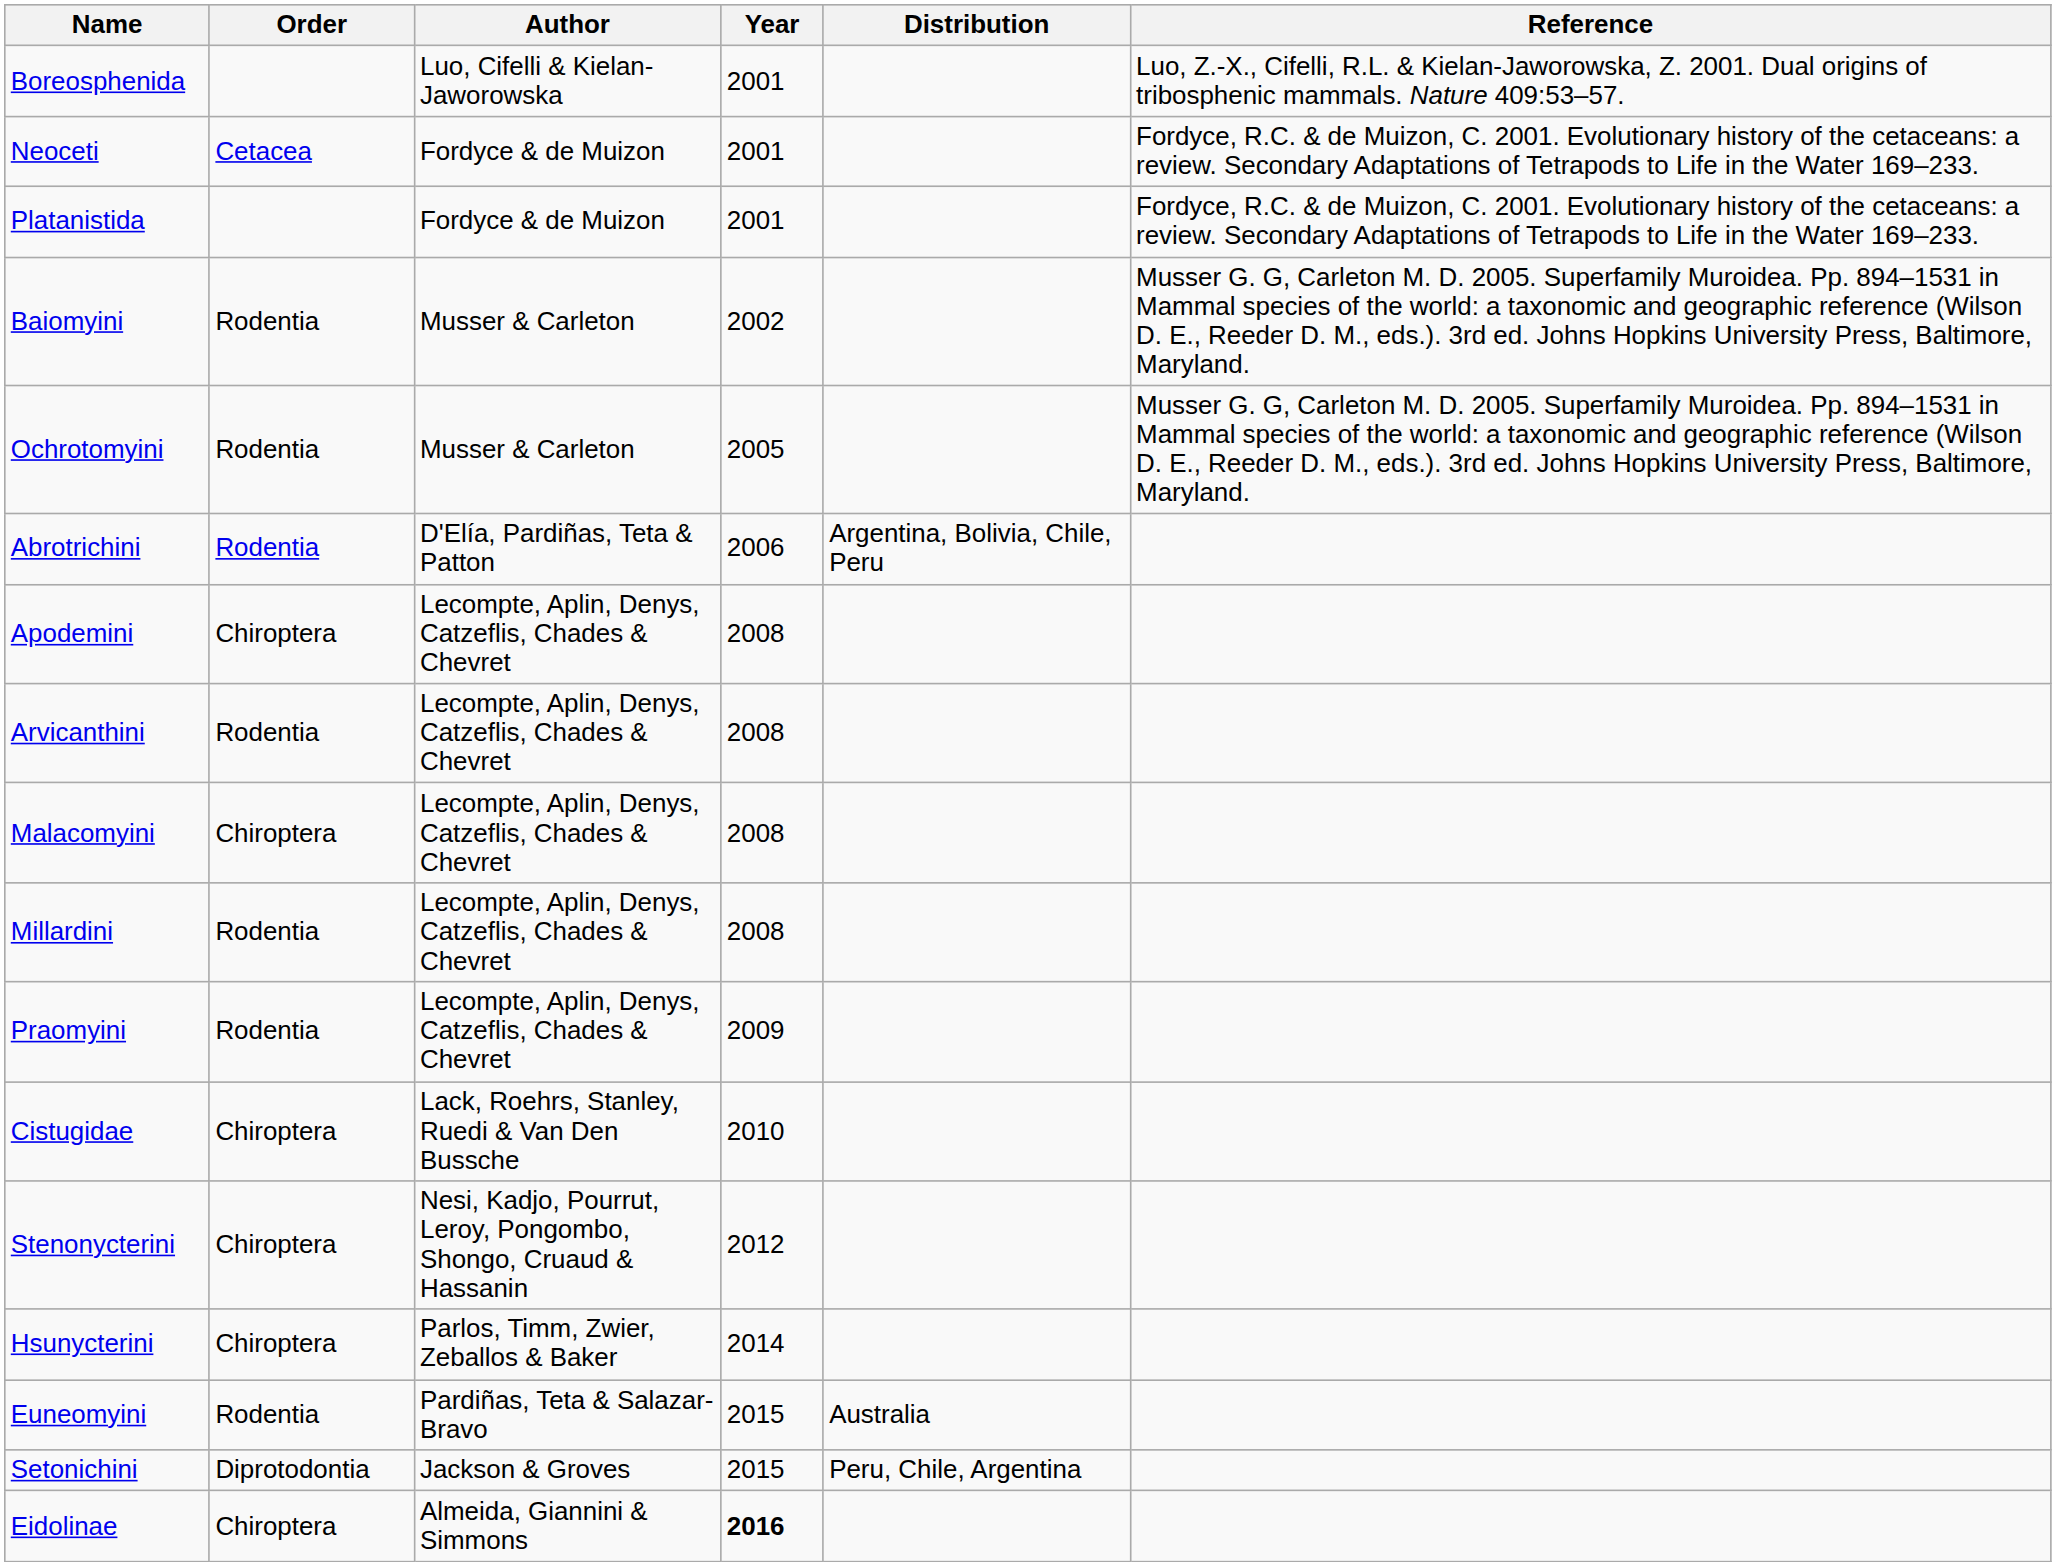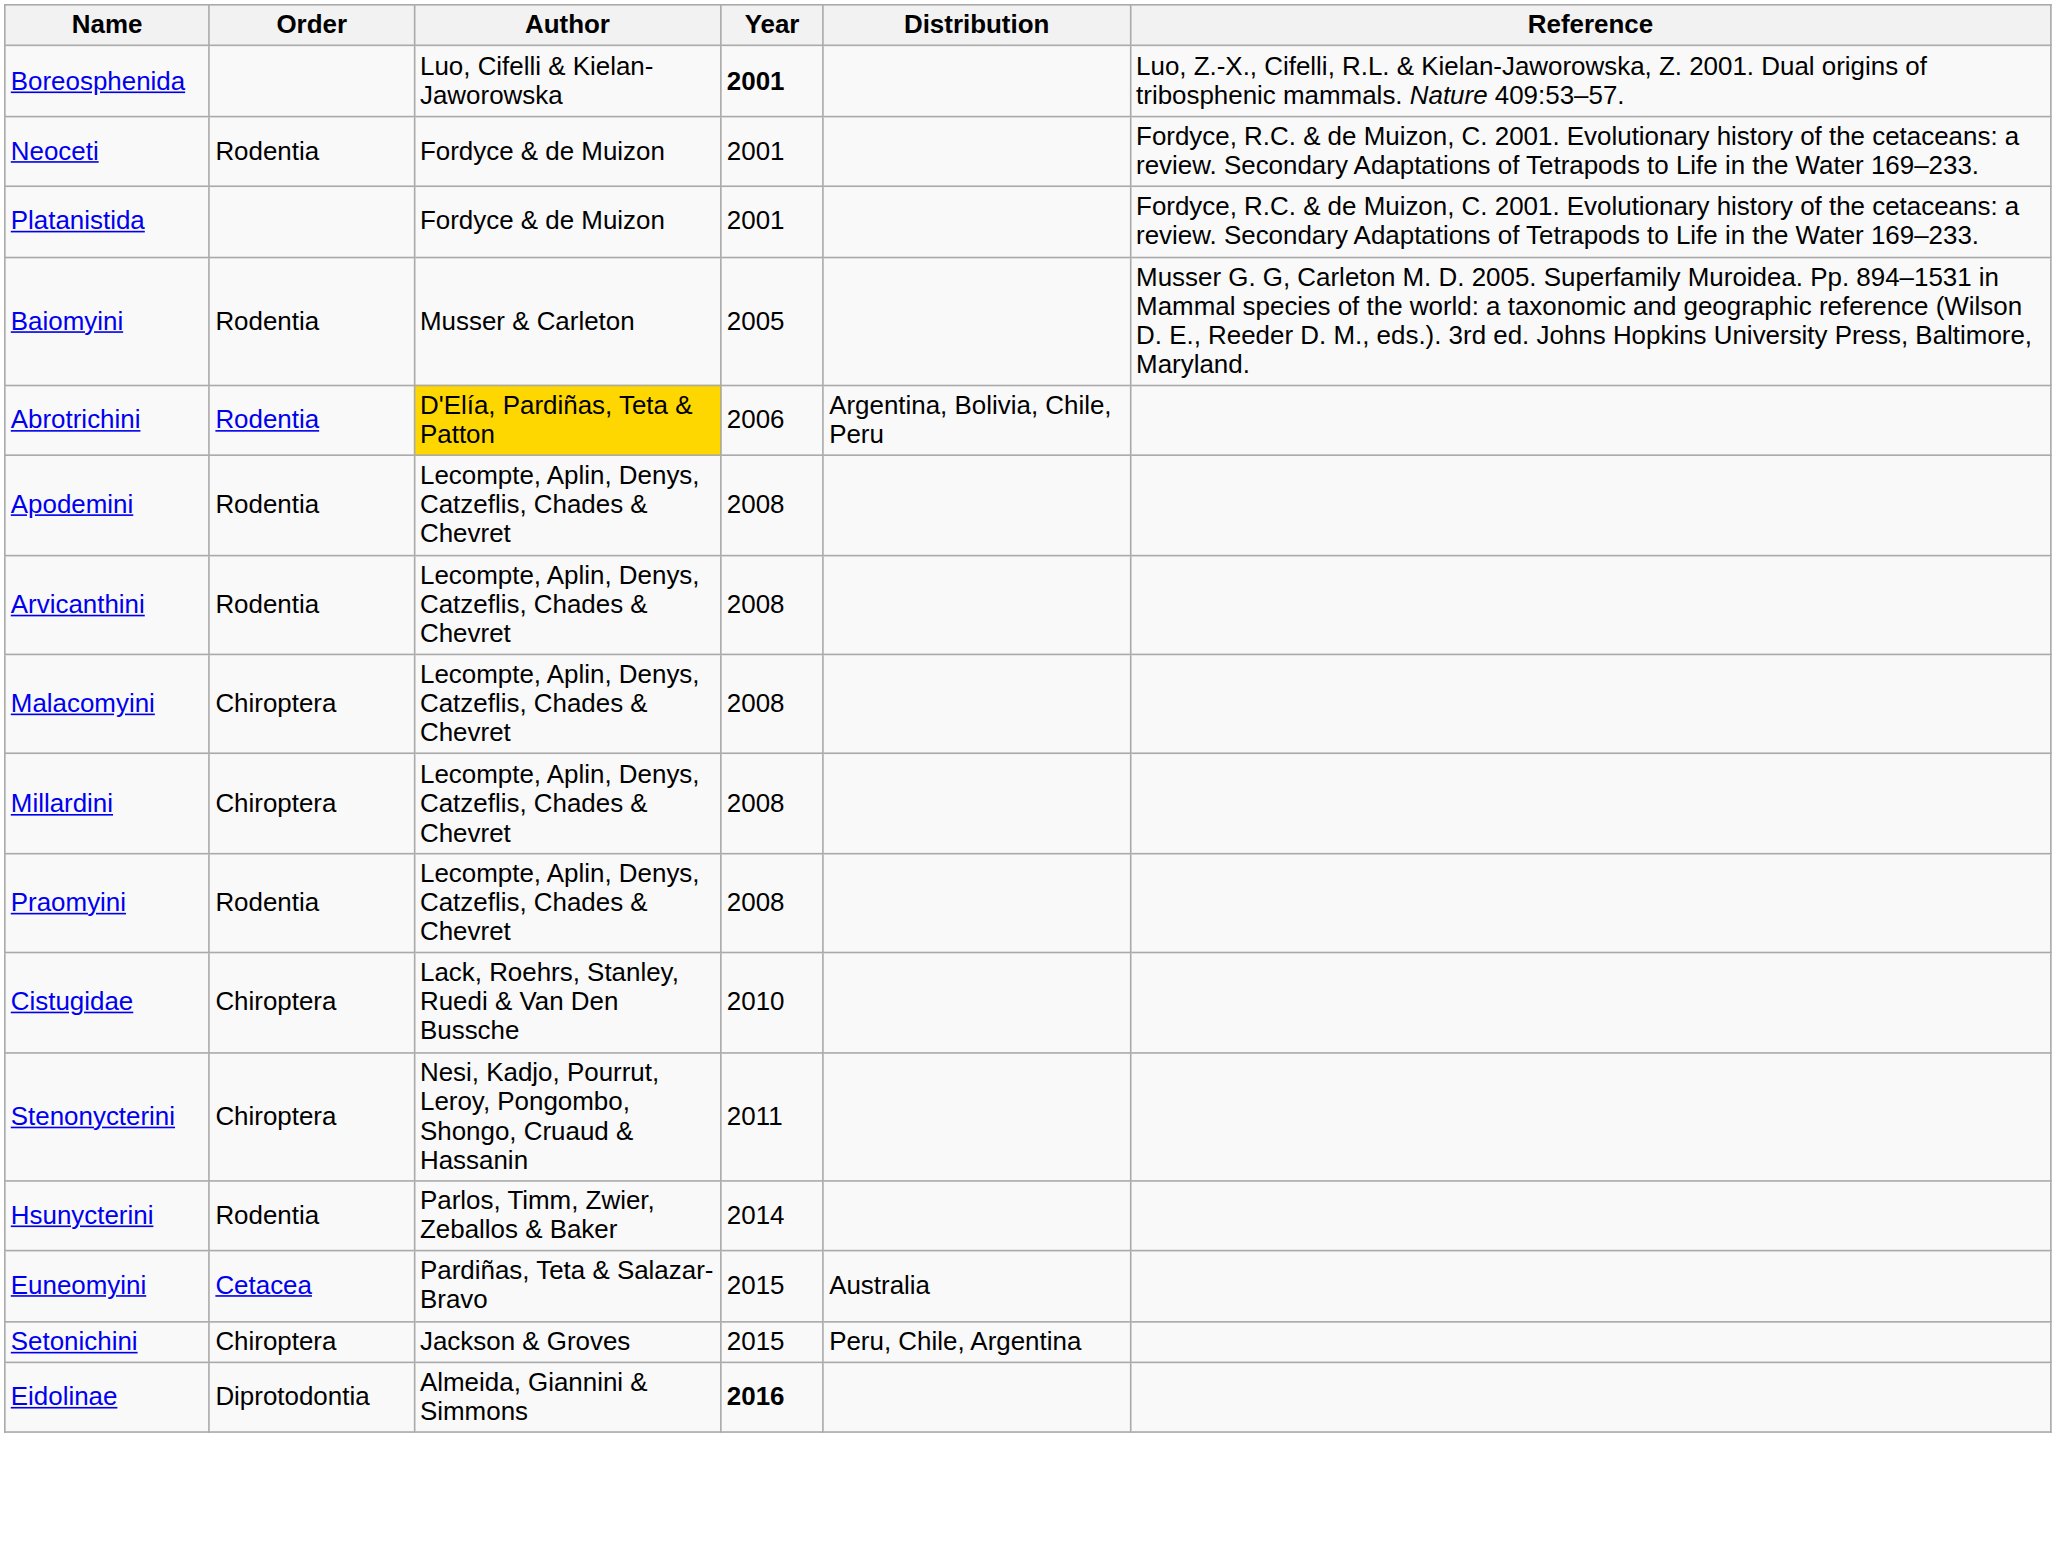 <table class="wikitable sortable" width="100%">
 <tr>
 <th width="10%">Name</th>
 <th width="10%">Order</th>
 <th width="15%">Author</th>
 <th width="5%">Year</th>
 <th width="15%">Distribution</th>
 <th width="45%">Reference</th>
 </tr>
 <tr>
 <td><a href='#'>Boreosphenida</a></td>
 <td></td>
 <td>Luo, Cifelli & Kielan-Jaworowska</td>
-<td>2001</td>
+<td><strong>2001</strong></td>
 <td></td>
 <td>Luo, Z.-X., Cifelli, R.L. & Kielan-Jaworowska, Z. 2001. Dual origins of tribosphenic mammals. <em>Nature</em> 409:53–57.</td>
 </tr>
 <tr>
 <td><a href='#'>Neoceti</a></td>
-<td><a href='#'>Cetacea</a></td>
+<td>Rodentia</td>
 <td>Fordyce & de Muizon</td>
 <td>2001</td>
 <td></td>
 <td>Fordyce, R.C. & de Muizon, C. 2001. Evolutionary history of the cetaceans: a review. Secondary Adaptations of Tetrapods to Life in the Water 169–233.</td>
 </tr>
 <tr>
 <td><a href='#'>Platanistida</a></td>
 <td></td>
 <td>Fordyce & de Muizon</td>
 <td>2001</td>
 <td></td>
 <td>Fordyce, R.C. & de Muizon, C. 2001. Evolutionary history of the cetaceans: a review. Secondary Adaptations of Tetrapods to Life in the Water 169–233.</td>
 </tr>
 <tr>
 <td><a href='#'>Baiomyini</a></td>
 <td>Rodentia</td>
 <td>Musser & Carleton</td>
-<td>2002</td>
-<td></td>
-<td>Musser G. G, Carleton M. D. 2005. Superfamily Muroidea. Pp. 894–1531 in Mammal species of the world: a taxonomic and geographic reference (Wilson D. E., Reeder D. M., eds.). 3rd ed. Johns Hopkins University Press, Baltimore, Maryland.</td>
-</tr>
-<tr>
-<td><a href='#'>Ochrotomyini</a></td>
-<td>Rodentia</td>
-<td>Musser & Carleton</td>
 <td>2005</td>
 <td></td>
 <td>Musser G. G, Carleton M. D. 2005. Superfamily Muroidea. Pp. 894–1531 in Mammal species of the world: a taxonomic and geographic reference (Wilson D. E., Reeder D. M., eds.). 3rd ed. Johns Hopkins University Press, Baltimore, Maryland.</td>
 </tr>
 <tr>
 <td><a href='#'>Abrotrichini</a></td>
 <td><a href='#'>Rodentia</a></td>
-<td>D'Elía, Pardiñas, Teta & Patton</td>
+<td style="background: gold;">D'Elía, Pardiñas, Teta & Patton</td>
 <td>2006</td>
 <td>Argentina, Bolivia, Chile, Peru</td>
 <td></td>
 </tr>
 <tr>
 <td><a href='#'>Apodemini</a></td>
-<td>Chiroptera</td>
+<td>Rodentia</td>
 <td>Lecompte, Aplin, Denys, Catzeflis, Chades & Chevret</td>
 <td>2008</td>
 <td></td>
 <td></td>
 </tr>
 <tr>
 <td><a href='#'>Arvicanthini</a></td>
 <td>Rodentia</td>
 <td>Lecompte, Aplin, Denys, Catzeflis, Chades & Chevret</td>
 <td>2008</td>
 <td></td>
 <td></td>
 </tr>
 <tr>
 <td><a href='#'>Malacomyini</a></td>
 <td>Chiroptera</td>
 <td>Lecompte, Aplin, Denys, Catzeflis, Chades & Chevret</td>
 <td>2008</td>
 <td></td>
 <td></td>
 </tr>
 <tr>
 <td><a href='#'>Millardini</a></td>
-<td>Rodentia</td>
+<td>Chiroptera</td>
 <td>Lecompte, Aplin, Denys, Catzeflis, Chades & Chevret</td>
 <td>2008</td>
 <td></td>
 <td></td>
 </tr>
 <tr>
 <td><a href='#'>Praomyini</a></td>
 <td>Rodentia</td>
 <td>Lecompte, Aplin, Denys, Catzeflis, Chades & Chevret</td>
-<td>2009</td>
+<td>2008</td>
 <td></td>
 <td></td>
 </tr>
 <tr>
 <td><a href='#'>Cistugidae</a></td>
 <td>Chiroptera</td>
 <td>Lack, Roehrs, Stanley, Ruedi & Van Den Bussche</td>
 <td>2010</td>
 <td></td>
 <td></td>
 </tr>
 <tr>
 <td><a href='#'>Stenonycterini</a></td>
 <td>Chiroptera</td>
 <td>Nesi, Kadjo, Pourrut, Leroy, Pongombo, Shongo, Cruaud & Hassanin</td>
-<td>2012</td>
+<td>2011</td>
 <td></td>
 <td></td>
 </tr>
 <tr>
 <td><a href='#'>Hsunycterini</a></td>
-<td>Chiroptera</td>
+<td>Rodentia</td>
 <td>Parlos, Timm, Zwier, Zeballos & Baker</td>
 <td>2014</td>
 <td></td>
 <td></td>
 </tr>
 <tr>
 <td><a href='#'>Euneomyini</a></td>
-<td>Rodentia</td>
+<td><a href='#'>Cetacea</a></td>
 <td>Pardiñas, Teta & Salazar-Bravo</td>
 <td>2015</td>
 <td>Australia</td>
 <td></td>
 </tr>
 <tr>
 <td><a href='#'>Setonichini</a></td>
-<td>Diprotodontia</td>
+<td>Chiroptera</td>
 <td>Jackson & Groves</td>
 <td>2015</td>
 <td>Peru, Chile, Argentina</td>
 <td></td>
 </tr>
 <tr>
 <td><a href='#'>Eidolinae</a></td>
-<td>Chiroptera</td>
+<td>Diprotodontia</td>
 <td>Almeida, Giannini & Simmons</td>
 <td><strong>2016</strong></td>
 <td></td>
 <td></td>
 </tr>
 </table>
